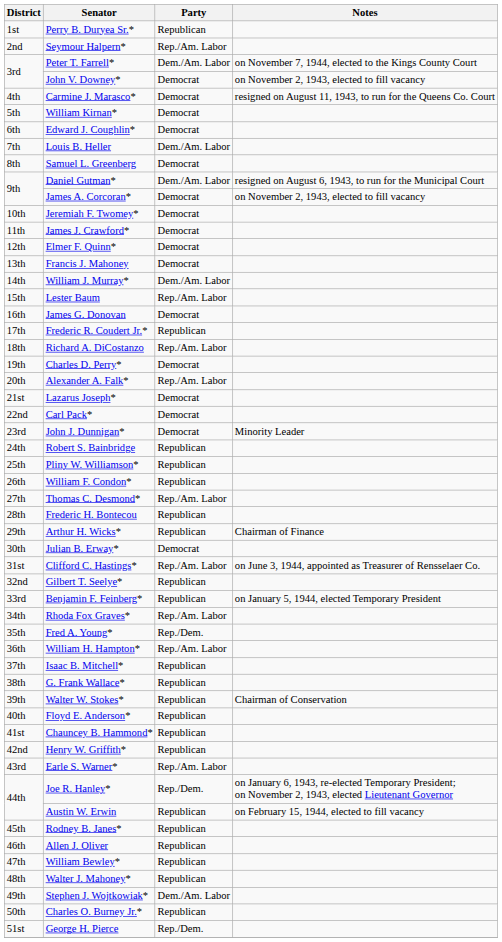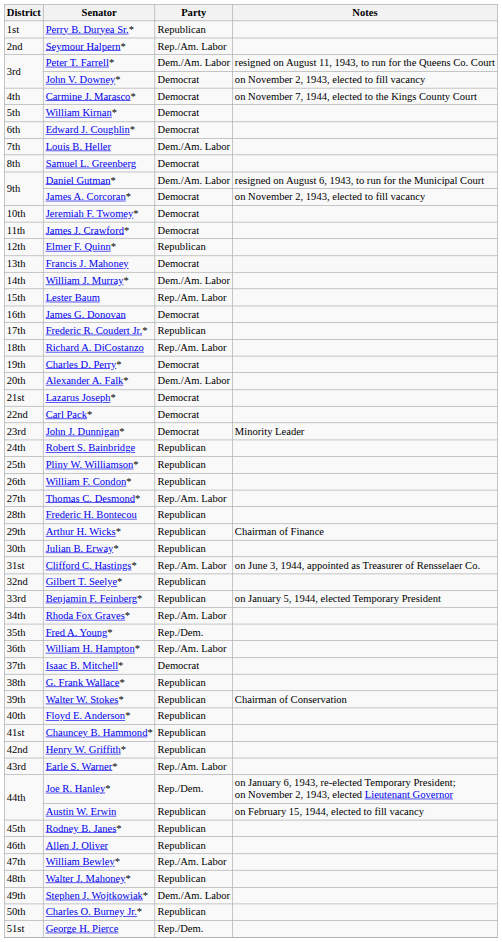 <table class=wikitable>
 <tr>
 <th>District</th>
 <th>Senator</th>
 <th>Party</th>
 <th>Notes</th>
 </tr>
 <tr>
 <td>1st</td>
 <td><a href='#'>Perry B. Duryea Sr.</a>*</td>
 <td>Republican</td>
 <td></td>
 </tr>
 <tr>
 <td>2nd</td>
 <td><a href='#'>Seymour Halpern</a>*</td>
 <td>Rep./Am. Labor</td>
 <td></td>
 </tr>
 <tr>
 <td rowspan="2">3rd</td>
 <td><a href='#'>Peter T. Farrell</a>*</td>
 <td>Dem./Am. Labor</td>
-<td>on November 7, 1944, elected to the Kings County Court</td>
+<td>resigned on August 11, 1943, to run for the Queens Co. Court</td>
 </tr>
 <tr>
 <td><a href='#'>John V. Downey</a>*</td>
 <td>Democrat</td>
 <td>on November 2, 1943, elected to fill vacancy</td>
 </tr>
 <tr>
 <td>4th</td>
 <td><a href='#'>Carmine J. Marasco</a>*</td>
 <td>Democrat</td>
-<td>resigned on August 11, 1943, to run for the Queens Co. Court</td>
+<td>on November 7, 1944, elected to the Kings County Court</td>
 </tr>
 <tr>
 <td>5th</td>
 <td><a href='#'>William Kirnan</a>*</td>
 <td>Democrat</td>
 <td></td>
 </tr>
 <tr>
 <td>6th</td>
 <td><a href='#'>Edward J. Coughlin</a>*</td>
 <td>Democrat</td>
 <td></td>
 </tr>
 <tr>
 <td>7th</td>
 <td><a href='#'>Louis B. Heller</a></td>
 <td>Dem./Am. Labor</td>
 <td></td>
 </tr>
 <tr>
 <td>8th</td>
 <td><a href='#'>Samuel L. Greenberg</a></td>
 <td>Democrat</td>
 <td></td>
 </tr>
 <tr>
 <td rowspan="2">9th</td>
 <td><a href='#'>Daniel Gutman</a>*</td>
 <td>Dem./Am. Labor</td>
 <td>resigned on August 6, 1943, to run for the Municipal Court</td>
 </tr>
 <tr>
 <td><a href='#'>James A. Corcoran</a>*</td>
 <td>Democrat</td>
 <td>on November 2, 1943, elected to fill vacancy</td>
 </tr>
 <tr>
 <td>10th</td>
 <td><a href='#'>Jeremiah F. Twomey</a>*</td>
 <td>Democrat</td>
 <td></td>
 </tr>
 <tr>
 <td>11th</td>
 <td><a href='#'>James J. Crawford</a>*</td>
 <td>Democrat</td>
 <td></td>
 </tr>
 <tr>
 <td>12th</td>
 <td><a href='#'>Elmer F. Quinn</a>*</td>
-<td>Democrat</td>
+<td>Republican</td>
 <td></td>
 </tr>
 <tr>
 <td>13th</td>
 <td><a href='#'>Francis J. Mahoney</a></td>
 <td>Democrat</td>
 <td></td>
 </tr>
 <tr>
 <td>14th</td>
 <td><a href='#'>William J. Murray</a>*</td>
 <td>Dem./Am. Labor</td>
 <td></td>
 </tr>
 <tr>
 <td>15th</td>
 <td><a href='#'>Lester Baum</a></td>
 <td>Rep./Am. Labor</td>
 <td></td>
 </tr>
 <tr>
 <td>16th</td>
 <td><a href='#'>James G. Donovan</a></td>
 <td>Democrat</td>
 <td></td>
 </tr>
 <tr>
 <td>17th</td>
 <td><a href='#'>Frederic R. Coudert Jr.</a>*</td>
 <td>Republican</td>
 <td></td>
 </tr>
 <tr>
 <td>18th</td>
 <td><a href='#'>Richard A. DiCostanzo</a></td>
 <td>Rep./Am. Labor</td>
 <td></td>
 </tr>
 <tr>
 <td>19th</td>
 <td><a href='#'>Charles D. Perry</a>*</td>
 <td>Democrat</td>
 <td></td>
 </tr>
 <tr>
 <td>20th</td>
 <td><a href='#'>Alexander A. Falk</a>*</td>
-<td>Rep./Am. Labor</td>
+<td>Dem./Am. Labor</td>
 <td></td>
 </tr>
 <tr>
 <td>21st</td>
 <td><a href='#'>Lazarus Joseph</a>*</td>
 <td>Democrat</td>
 <td></td>
 </tr>
 <tr>
 <td>22nd</td>
 <td><a href='#'>Carl Pack</a>*</td>
 <td>Democrat</td>
 <td></td>
 </tr>
 <tr>
 <td>23rd</td>
 <td><a href='#'>John J. Dunnigan</a>*</td>
 <td>Democrat</td>
 <td>Minority Leader</td>
 </tr>
 <tr>
 <td>24th</td>
 <td><a href='#'>Robert S. Bainbridge</a></td>
 <td>Republican</td>
 <td></td>
 </tr>
 <tr>
 <td>25th</td>
 <td><a href='#'>Pliny W. Williamson</a>*</td>
 <td>Republican</td>
 <td></td>
 </tr>
 <tr>
 <td>26th</td>
 <td><a href='#'>William F. Condon</a>*</td>
 <td>Republican</td>
 <td></td>
 </tr>
 <tr>
 <td>27th</td>
 <td><a href='#'>Thomas C. Desmond</a>*</td>
 <td>Rep./Am. Labor</td>
 <td></td>
 </tr>
 <tr>
 <td>28th</td>
 <td><a href='#'>Frederic H. Bontecou</a></td>
 <td>Republican</td>
 <td></td>
 </tr>
 <tr>
 <td>29th</td>
 <td><a href='#'>Arthur H. Wicks</a>*</td>
 <td>Republican</td>
 <td>Chairman of Finance</td>
 </tr>
 <tr>
 <td>30th</td>
 <td><a href='#'>Julian B. Erway</a>*</td>
-<td>Democrat</td>
+<td>Republican</td>
 <td></td>
 </tr>
 <tr>
 <td>31st</td>
 <td><a href='#'>Clifford C. Hastings</a>*</td>
 <td>Rep./Am. Labor</td>
 <td>on June 3, 1944, appointed as Treasurer of Rensselaer Co.</td>
 </tr>
 <tr>
 <td>32nd</td>
 <td><a href='#'>Gilbert T. Seelye</a>*</td>
 <td>Republican</td>
 <td></td>
 </tr>
 <tr>
 <td>33rd</td>
 <td><a href='#'>Benjamin F. Feinberg</a>*</td>
 <td>Republican</td>
 <td>on January 5, 1944, elected Temporary President</td>
 </tr>
 <tr>
 <td>34th</td>
 <td><a href='#'>Rhoda Fox Graves</a>*</td>
 <td>Rep./Am. Labor</td>
 <td></td>
 </tr>
 <tr>
 <td>35th</td>
 <td><a href='#'>Fred A. Young</a>*</td>
 <td>Rep./Dem.</td>
 <td></td>
 </tr>
 <tr>
 <td>36th</td>
 <td><a href='#'>William H. Hampton</a>*</td>
 <td>Rep./Am. Labor</td>
 <td></td>
 </tr>
 <tr>
 <td>37th</td>
 <td><a href='#'>Isaac B. Mitchell</a>*</td>
-<td>Republican</td>
+<td>Democrat</td>
 <td></td>
 </tr>
 <tr>
 <td>38th</td>
 <td><a href='#'>G. Frank Wallace</a>*</td>
 <td>Republican</td>
 <td></td>
 </tr>
 <tr>
 <td>39th</td>
 <td><a href='#'>Walter W. Stokes</a>*</td>
 <td>Republican</td>
 <td>Chairman of Conservation</td>
 </tr>
 <tr>
 <td>40th</td>
 <td><a href='#'>Floyd E. Anderson</a>*</td>
 <td>Republican</td>
 <td></td>
 </tr>
 <tr>
 <td>41st</td>
 <td><a href='#'>Chauncey B. Hammond</a>*</td>
 <td>Republican</td>
 <td></td>
 </tr>
 <tr>
 <td>42nd</td>
 <td><a href='#'>Henry W. Griffith</a>*</td>
 <td>Republican</td>
 <td></td>
 </tr>
 <tr>
 <td>43rd</td>
 <td><a href='#'>Earle S. Warner</a>*</td>
 <td>Rep./Am. Labor</td>
 <td></td>
 </tr>
 <tr>
 <td rowspan="2">44th</td>
 <td><a href='#'>Joe R. Hanley</a>*</td>
 <td>Rep./Dem.</td>
 <td>on January 6, 1943, re-elected Temporary President; <br>on November 2, 1943, elected <a href='#'>Lieutenant Governor</a></td>
 </tr>
 <tr>
 <td><a href='#'>Austin W. Erwin</a></td>
 <td>Republican</td>
 <td>on February 15, 1944, elected to fill vacancy</td>
 </tr>
 <tr>
 <td>45th</td>
 <td><a href='#'>Rodney B. Janes</a>*</td>
 <td>Republican</td>
 <td></td>
 </tr>
 <tr>
 <td>46th</td>
 <td><a href='#'>Allen J. Oliver</a></td>
 <td>Republican</td>
 <td></td>
 </tr>
 <tr>
 <td>47th</td>
 <td><a href='#'>William Bewley</a>*</td>
-<td>Republican</td>
+<td>Rep./Am. Labor</td>
 <td></td>
 </tr>
 <tr>
 <td>48th</td>
 <td><a href='#'>Walter J. Mahoney</a>*</td>
 <td>Republican</td>
 <td></td>
 </tr>
 <tr>
 <td>49th</td>
 <td><a href='#'>Stephen J. Wojtkowiak</a>*</td>
 <td>Dem./Am. Labor</td>
 <td></td>
 </tr>
 <tr>
 <td>50th</td>
 <td><a href='#'>Charles O. Burney Jr.</a>*</td>
 <td>Republican</td>
 <td></td>
 </tr>
 <tr>
 <td>51st</td>
 <td><a href='#'>George H. Pierce</a></td>
 <td>Rep./Dem.</td>
 <td></td>
 </tr>
 <tr>
 </tr>
 </table>
